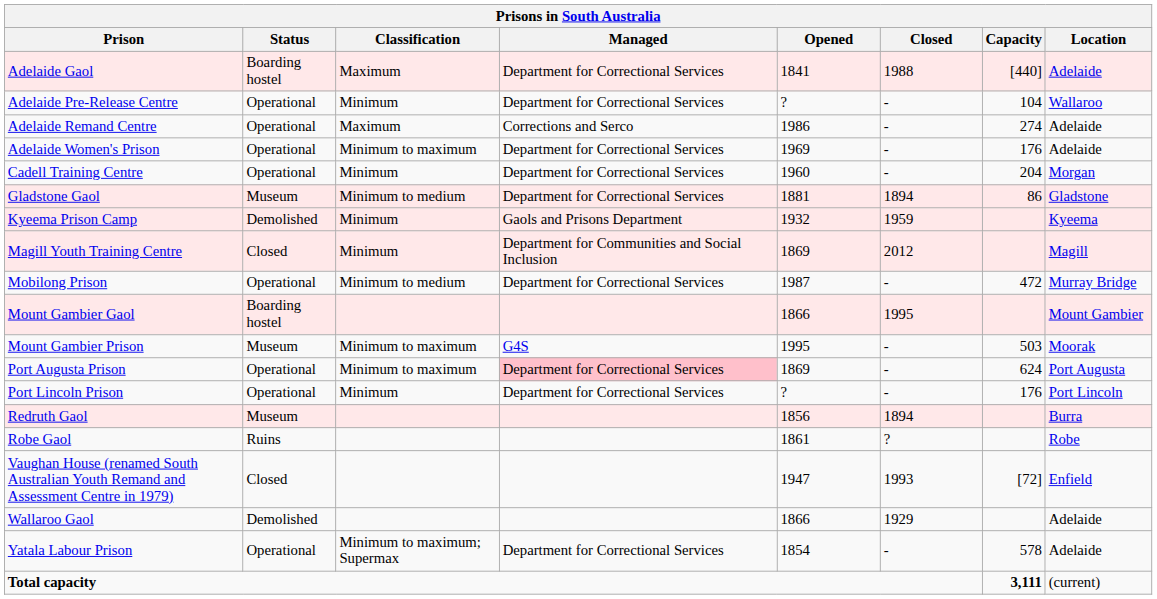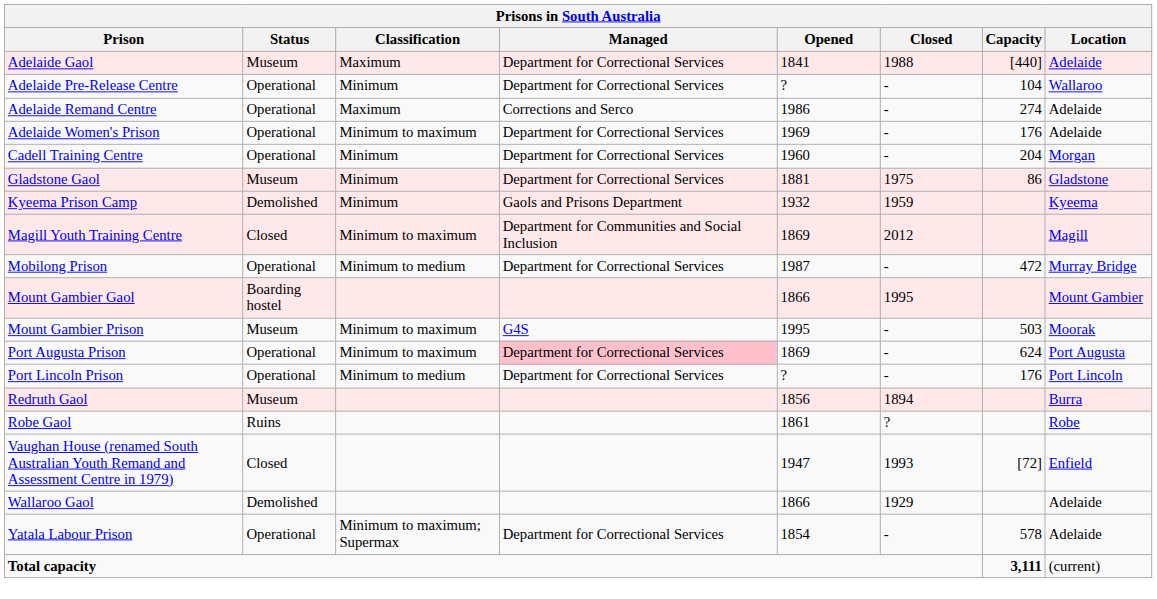 <table class="wikitable sortable">
 <tr>
 <th bgcolor="#CCCCCC" colspan="8">Prisons in <a href='#'>South Australia</a></th>
 </tr>
 <tr bgcolor="#CCCCCC">
 <th scope="col" width="320">Prison</th>
 <th scope="col" width="100">Status</th>
 <th scope="col" width="200">Classification</th>
 <th scope="col" width="375">Managed</th>
 <th scope="col" width="125">Opened</th>
 <th scope="col" width="125">Closed</th>
 <th scope="col" width="50">Capacity</th>
 <th scope="col" width="125">Location</th>
 </tr>
 <tr bgcolor=#FFE8E9>
 <td><a href='#'>Adelaide Gaol</a></td>
-<td>Boarding hostel</td>
+<td>Museum</td>
 <td>Maximum</td>
 <td>Department for Correctional Services</td>
 <td>1841</td>
 <td>1988</td>
 <td align=right>[440]</td>
 <td><a href='#'>Adelaide</a></td>
 </tr>
 <tr>
 <td><a href='#'>Adelaide Pre-Release Centre</a></td>
 <td>Operational</td>
 <td>Minimum</td>
 <td>Department for Correctional Services</td>
 <td>?</td>
 <td>-</td>
 <td align=right>104</td>
 <td><a href='#'>Wallaroo</a></td>
 </tr>
 <tr>
 <td><a href='#'>Adelaide Remand Centre</a></td>
 <td>Operational</td>
 <td>Maximum</td>
 <td>Corrections and Serco</td>
 <td>1986</td>
 <td>-</td>
 <td align=right>274</td>
 <td>Adelaide</td>
 </tr>
 <tr>
 <td><a href='#'>Adelaide Women's Prison</a></td>
 <td>Operational</td>
 <td>Minimum to maximum</td>
 <td>Department for Correctional Services</td>
 <td>1969</td>
 <td>-</td>
 <td align=right>176</td>
 <td>Adelaide</td>
 </tr>
 <tr>
 <td><a href='#'>Cadell Training Centre</a></td>
 <td>Operational</td>
 <td>Minimum</td>
 <td>Department for Correctional Services</td>
 <td>1960</td>
 <td>-</td>
 <td align=right>204</td>
 <td><a href='#'>Morgan</a></td>
 </tr>
 <tr bgcolor=#FFE8E9>
 <td><a href='#'>Gladstone Gaol</a></td>
 <td>Museum</td>
-<td>Minimum to medium</td>
+<td>Minimum</td>
 <td>Department for Correctional Services</td>
 <td>1881</td>
-<td>1894</td>
+<td>1975</td>
 <td align=right>86</td>
 <td><a href='#'>Gladstone</a></td>
 </tr>
 <tr bgcolor=#FFE8E9>
 <td><a href='#'>Kyeema Prison Camp</a></td>
 <td>Demolished</td>
 <td>Minimum</td>
 <td>Gaols and Prisons Department</td>
 <td>1932</td>
 <td>1959</td>
 <td align=right></td>
 <td><a href='#'>Kyeema</a></td>
 </tr>
 <tr bgcolor=#FFE8E9>
 <td><a href='#'>Magill Youth Training Centre</a></td>
 <td>Closed</td>
-<td>Minimum</td>
+<td>Minimum to maximum</td>
 <td>Department for Communities and Social Inclusion</td>
 <td>1869</td>
 <td>2012</td>
 <td align=right></td>
 <td><a href='#'>Magill</a></td>
 </tr>
 <tr>
 <td><a href='#'>Mobilong Prison</a></td>
 <td>Operational</td>
 <td>Minimum to medium</td>
 <td>Department for Correctional Services</td>
 <td>1987</td>
 <td>-</td>
 <td align=right>472</td>
 <td><a href='#'>Murray Bridge</a></td>
 </tr>
 <tr bgcolor=#FFE8E9>
 <td><a href='#'>Mount Gambier Gaol</a></td>
 <td>Boarding hostel</td>
 <td></td>
 <td></td>
 <td>1866</td>
 <td>1995</td>
 <td></td>
 <td><a href='#'>Mount Gambier</a></td>
 </tr>
 <tr>
 <td><a href='#'>Mount Gambier Prison</a></td>
 <td>Museum</td>
 <td>Minimum to maximum</td>
 <td><a href='#'>G4S</a></td>
 <td>1995</td>
 <td>-</td>
 <td align=right>503</td>
 <td><a href='#'>Moorak</a></td>
 </tr>
 <tr>
 <td><a href='#'>Port Augusta Prison</a></td>
 <td>Operational</td>
 <td>Minimum to maximum</td>
 <td style="background: pink;">Department for Correctional Services</td>
 <td>1869</td>
 <td>-</td>
 <td align=right>624</td>
 <td><a href='#'>Port Augusta</a></td>
 </tr>
 <tr>
 <td><a href='#'>Port Lincoln Prison</a></td>
 <td>Operational</td>
-<td>Minimum</td>
+<td>Minimum to medium</td>
 <td>Department for Correctional Services</td>
 <td>?</td>
 <td>-</td>
 <td align=right>176</td>
 <td><a href='#'>Port Lincoln</a></td>
 </tr>
 <tr bgcolor=#FFE8E9>
 <td><a href='#'>Redruth Gaol</a></td>
 <td>Museum</td>
 <td></td>
 <td></td>
 <td>1856</td>
 <td>1894</td>
 <td></td>
 <td><a href='#'>Burra</a></td>
 </tr>
 <tr>
 <td><a href='#'>Robe Gaol</a></td>
 <td>Ruins</td>
 <td></td>
 <td></td>
 <td>1861</td>
 <td>?</td>
 <td></td>
 <td><a href='#'>Robe</a></td>
 </tr>
 <tr>
 <td><a href='#'>Vaughan House (renamed South Australian Youth Remand and Assessment Centre in 1979)</a></td>
 <td>Closed</td>
 <td></td>
 <td></td>
 <td>1947</td>
 <td>1993</td>
 <td align=right>[72]</td>
 <td><a href='#'>Enfield</a></td>
 </tr>
 <tr>
 <td><a href='#'>Wallaroo Gaol</a></td>
 <td>Demolished</td>
 <td></td>
 <td></td>
 <td>1866</td>
 <td>1929</td>
 <td></td>
 <td>Adelaide</td>
 </tr>
 <tr>
 <td><a href='#'>Yatala Labour Prison</a></td>
 <td>Operational</td>
 <td>Minimum to maximum; Supermax</td>
 <td>Department for Correctional Services</td>
 <td>1854</td>
 <td>-</td>
 <td align=right>578</td>
 <td>Adelaide</td>
 </tr>
 <tr>
 <td colspan=6><strong>Total capacity</strong></td>
 <td align=right><strong>3,111</strong></td>
 <td>(current)</td>
 </tr>
 </table>
